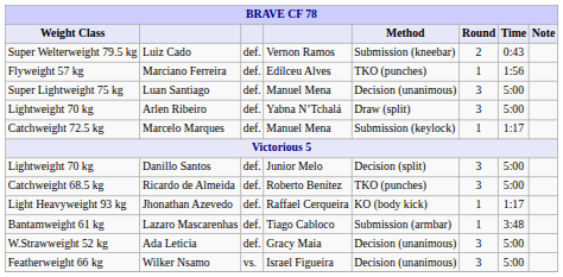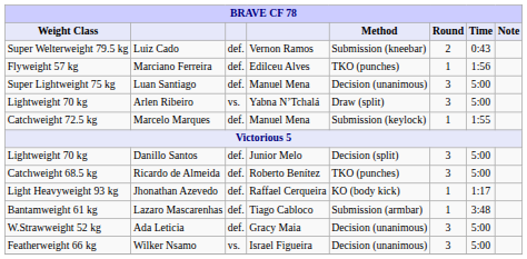 <table class="wikitable" style="font-size: 80%;">
 <tr>
 <th colspan="8" style="background-color: #ccf; color: #000080; text-align: center;"><strong>BRAVE CF 78</strong></th>
 </tr>
 <tr>
 <th colspan="1" style="background-color: #E6E8FA; color: #000000; text-align: center;">Weight Class</th>
 <th colspan="1" style="background-color: #E6E8FA; color: #000000; text-align: center;"></th>
 <th colspan="1" style="background-color: #E6E8FA; color: #000000; text-align: center;"></th>
 <th colspan="1" style="background-color: #E6E8FA; color: #000000; text-align: center;"></th>
 <th colspan="1" style="background-color: #E6E8FA; color: #000000; text-align: center;">Method</th>
 <th colspan="1" style="background-color: #E6E8FA; color: #000000; text-align: center;">Round</th>
 <th colspan="1" style="background-color: #E6E8FA; color: #000000; text-align: center;">Time</th>
 <th colspan="1" style="background-color: #E6E8FA; color: #000000; text-align: center;">Note</th>
 </tr>
 <tr>
 <td>Super Welterweight 79.5 kg</td>
 <td> Luiz Cado</td>
 <td>def.</td>
 <td> Vernon Ramos</td>
 <td>Submission (kneebar)</td>
 <td align=center>2</td>
 <td align=center>0:43</td>
 <td></td>
 </tr>
 <tr>
 <td>Flyweight 57 kg</td>
 <td> Marciano Ferreira</td>
 <td>def.</td>
 <td> Edilceu Alves</td>
 <td>TKO (punches)</td>
 <td align=center>1</td>
 <td align=center>1:56</td>
 <td></td>
 </tr>
 <tr>
 <td>Super Lightweight 75 kg</td>
 <td> Luan Santiago</td>
 <td>def.</td>
 <td> Manuel Mena</td>
 <td>Decision (unanimous)</td>
 <td align=center>3</td>
 <td align=center>5:00</td>
 <td></td>
 </tr>
 <tr>
 <td>Lightweight 70 kg</td>
 <td> Arlen Ribeiro</td>
-<td>def.</td>
+<td>vs.</td>
 <td> Yabna N’Tchalá</td>
 <td>Draw (split)</td>
 <td align=center>3</td>
 <td align=center>5:00</td>
 <td></td>
 </tr>
 <tr>
 <td>Catchweight 72.5 kg</td>
 <td> Marcelo Marques</td>
 <td>def.</td>
 <td> Manuel Mena</td>
 <td>Submission (keylock)</td>
 <td align=center>1</td>
-<td align=center>1:17</td>
+<td align=center>1:55</td>
 <td></td>
 </tr>
 <tr>
 <th colspan="8" style="background-color: #E6E8FA; color: #000080; text-align: center;"><strong>Victorious 5</strong></th>
 </tr>
 <tr>
 <td>Lightweight 70 kg</td>
 <td> Danillo Santos</td>
 <td>def.</td>
 <td> Junior Melo</td>
 <td>Decision (split)</td>
 <td align=center>3</td>
 <td align=center>5:00</td>
 <td></td>
 </tr>
 <tr>
 <td>Catchweight 68.5 kg</td>
 <td> Ricardo de Almeida</td>
 <td>def.</td>
 <td> Roberto Benítez</td>
 <td>TKO (punches)</td>
 <td align=center>3</td>
 <td align=center>5:00</td>
 <td></td>
 </tr>
 <tr>
 <td>Light Heavyweight 93 kg</td>
 <td> Jhonathan Azevedo</td>
 <td>def.</td>
 <td> Raffael Cerqueira</td>
 <td>KO (body kick)</td>
 <td align=center>1</td>
 <td align=center>1:17</td>
 <td></td>
 </tr>
 <tr>
 <td>Bantamweight 61 kg</td>
 <td> Lazaro Mascarenhas</td>
 <td>def.</td>
 <td> Tiago Cabloco</td>
 <td>Submission (armbar)</td>
 <td align=center>1</td>
 <td align=center>3:48</td>
 <td></td>
 </tr>
 <tr>
 <td>W.Strawweight 52 kg</td>
 <td> Ada Leticia</td>
 <td>def.</td>
 <td> Gracy Maia</td>
 <td>Decision (unanimous)</td>
 <td align=center>3</td>
 <td align=center>5:00</td>
 <td></td>
 </tr>
 <tr>
 <td>Featherweight 66 kg</td>
 <td> Wilker Nsamo</td>
 <td>vs.</td>
 <td> Israel Figueira</td>
 <td>Decision (unanimous)</td>
 <td align=center>3</td>
 <td align=center>5:00</td>
 <td></td>
 </tr>
 <tr>
 </tr>
 </table>
